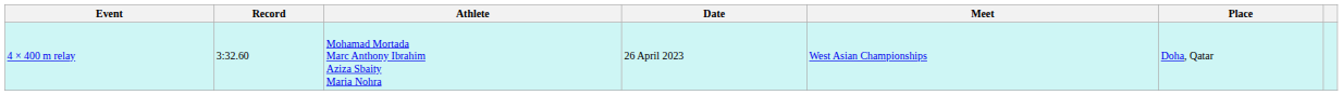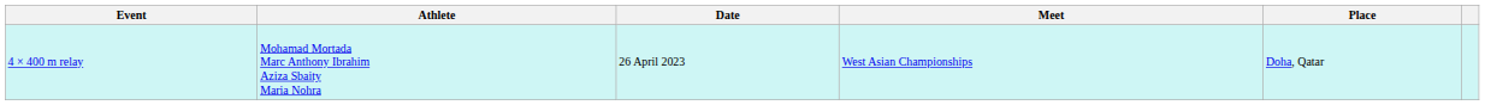 <table class="wikitable" style="font-size: 95%; width: 95%;">
 <tr>
 <th>Event</th>
-<th>Record</th>
 <th>Athlete</th>
 <th>Date</th>
 <th>Meet</th>
 <th>Place</th>
 <th></th>
 </tr>
 <tr bgcolor="#CEF6F5">
 <td><a href='#'>4 × 400 m relay</a></td>
-<td>3:32.60</td>
 <td><br><a href='#'>Mohamad Mortada</a><br><a href='#'>Marc Anthony Ibrahim</a><br><a href='#'>Aziza Sbaity</a><br><a href='#'>Maria Nohra</a></td>
 <td>26 April 2023</td>
 <td><a href='#'>West Asian Championships</a></td>
 <td><a href='#'>Doha</a>, Qatar</td>
 <td></td>
 </tr>
 </table>
